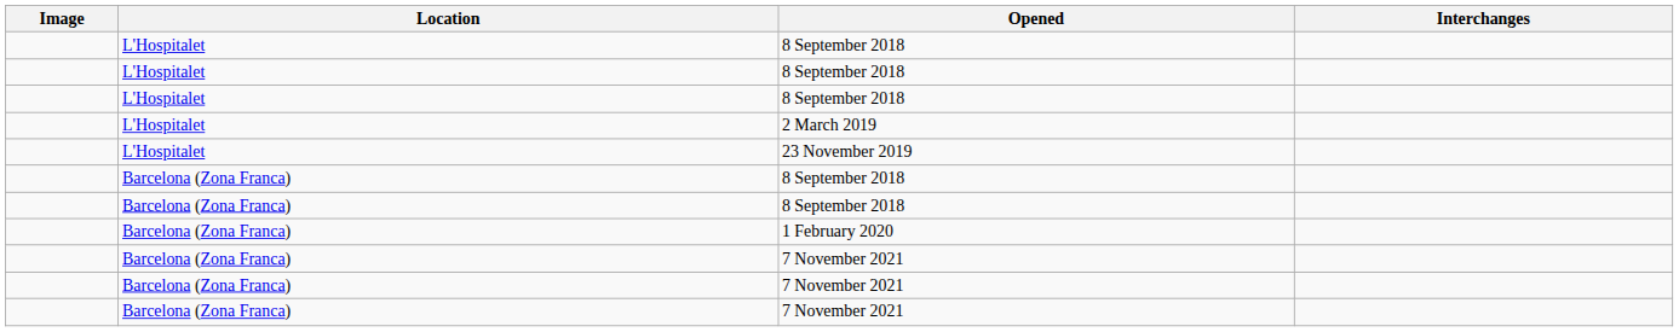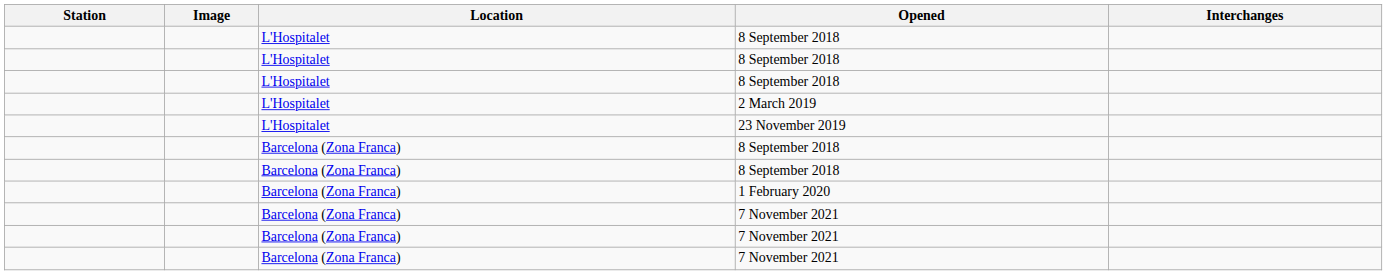 <table class="wikitable sortable" style="width:100%">
 <tr>
+<th>Station</th>
 <th style="width:100px" class="unsortable">Image</th>
 <th>Location</th>
 <th data-sort-type="date">Opened</th>
 <th class="unsortable">Interchanges</th>
 </tr>
 <tr>
+<td><strong></strong></td>
 <td></td>
 <td><a href='#'>L'Hospitalet</a></td>
 <td>8 September 2018</td>
 <td>  </td>
 </tr>
 <tr>
+<td><strong></strong></td>
 <td></td>
 <td><a href='#'>L'Hospitalet</a></td>
 <td>8 September 2018</td>
 <td>  </td>
 </tr>
 <tr>
+<td><strong></strong></td>
 <td></td>
 <td><a href='#'>L'Hospitalet</a></td>
 <td>8 September 2018</td>
 <td> </td>
 </tr>
 <tr>
+<td><strong></strong></td>
 <td></td>
 <td><a href='#'>L'Hospitalet</a></td>
 <td>2 March 2019</td>
 <td></td>
 </tr>
 <tr>
+<td><strong></strong></td>
 <td></td>
 <td><a href='#'>L'Hospitalet</a></td>
 <td>23 November 2019</td>
 <td>   </td>
 </tr>
 <tr>
+<td><strong></strong></td>
 <td></td>
 <td><a href='#'>Barcelona</a> (<a href='#'>Zona Franca</a>)</td>
 <td>8 September 2018</td>
 <td></td>
 </tr>
 <tr>
+<td><strong></strong></td>
 <td></td>
 <td><a href='#'>Barcelona</a> (<a href='#'>Zona Franca</a>)</td>
 <td>8 September 2018</td>
 <td></td>
 </tr>
 <tr>
+<td><strong></strong></td>
 <td></td>
 <td><a href='#'>Barcelona</a> (<a href='#'>Zona Franca</a>)</td>
 <td>1 February 2020</td>
 <td></td>
 </tr>
 <tr>
+<td><strong></strong></td>
 <td></td>
 <td><a href='#'>Barcelona</a> (<a href='#'>Zona Franca</a>)</td>
 <td>7 November 2021</td>
 <td></td>
 </tr>
 <tr>
+<td><strong></strong></td>
 <td></td>
 <td><a href='#'>Barcelona</a> (<a href='#'>Zona Franca</a>)</td>
 <td>7 November 2021</td>
 <td></td>
 </tr>
 <tr>
+<td><strong></strong></td>
 <td></td>
 <td><a href='#'>Barcelona</a> (<a href='#'>Zona Franca</a>)</td>
 <td>7 November 2021</td>
 <td></td>
 </tr>
 </table>
